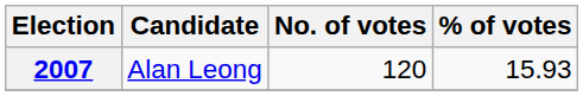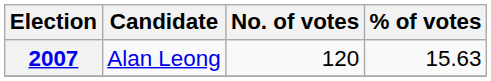 <table class=wikitable style="text-align: right;">
 <tr align=center>
 <th>Election</th>
 <th>Candidate</th>
 <th>No. of votes</th>
 <th>% of votes</th>
 </tr>
 <tr>
 <th><a href='#'>2007</a></th>
 <td align=left><a href='#'>Alan Leong</a></td>
 <td>120</td>
-<td>15.93</td>
+<td>15.63</td>
 </tr>
 <tr>
 </tr>
 </table>
